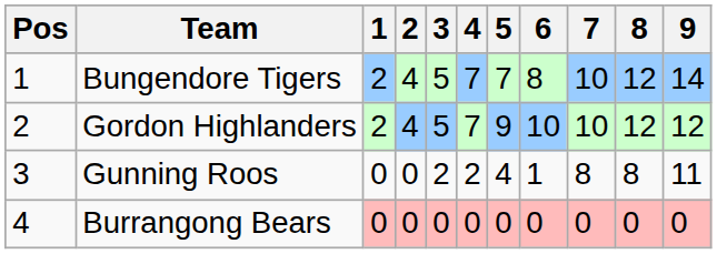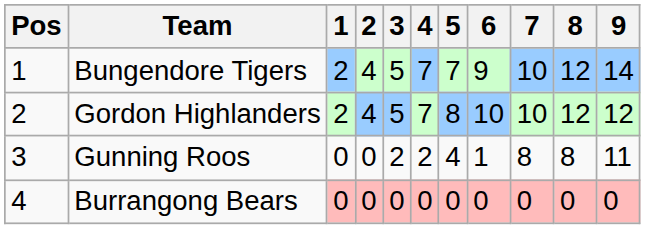 <table class="wikitable">
 <tr>
 <th>Pos</th>
 <th>Team</th>
 <th>1</th>
 <th>2</th>
 <th>3</th>
 <th>4</th>
 <th>5</th>
 <th>6</th>
 <th>7</th>
 <th>8</th>
 <th>9</th>
 </tr>
 <tr>
 <td>1</td>
 <td> Bungendore Tigers</td>
 <td style="background:#99ccff;">2</td>
 <td style="background:#ccffcc;">4</td>
 <td style="background:#ccffcc;">5</td>
 <td style="background:#99ccff;">7</td>
 <td style="background:#ccffcc;">7</td>
-<td style="background:#ccffcc;">8</td>
+<td style="background:#ccffcc;">9</td>
 <td style="background:#99ccff;">10</td>
 <td style="background:#99ccff;">12</td>
 <td style="background:#99ccff;">14</td>
 </tr>
 <tr>
 <td>2</td>
 <td> Gordon Highlanders</td>
 <td style="background:#ccffcc;">2</td>
 <td style="background:#99ccff;">4</td>
 <td style="background:#99ccff;">5</td>
 <td style="background:#ccffcc;">7</td>
-<td style="background:#99ccff;">9</td>
+<td style="background:#99ccff;">8</td>
 <td style="background:#99ccff;">10</td>
 <td style="background:#ccffcc;">10</td>
 <td style="background:#ccffcc;">12</td>
 <td style="background:#ccffcc;">12</td>
 </tr>
 <tr>
 <td>3</td>
 <td> Gunning Roos</td>
 <td>0</td>
 <td>0</td>
 <td>2</td>
 <td>2</td>
 <td>4</td>
 <td>1</td>
 <td>8</td>
 <td>8</td>
 <td>11</td>
 </tr>
 <tr>
 <td>4</td>
 <td> Burrangong Bears</td>
 <td style="background:#ffbbbb;">0</td>
 <td style="background:#ffbbbb;">0</td>
 <td style="background:#ffbbbb;">0</td>
 <td style="background:#ffbbbb;">0</td>
 <td style="background:#ffbbbb;">0</td>
 <td style="background:#ffbbbb;">0</td>
 <td style="background:#ffbbbb;">0</td>
 <td style="background:#ffbbbb;">0</td>
 <td style="background:#ffbbbb;">0</td>
 </tr>
 </table>
